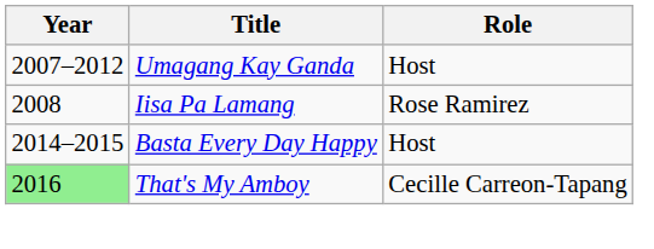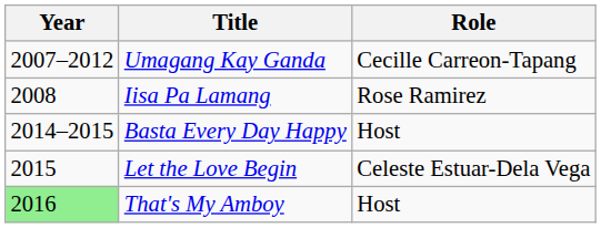 <table class="wikitable sortable">
 <tr>
 <th>Year</th>
 <th>Title</th>
 <th>Role</th>
 </tr>
 <tr>
 <td>2007–2012</td>
 <td><em><a href='#'>Umagang Kay Ganda</a></em></td>
-<td>Host</td>
+<td>Cecille Carreon-Tapang</td>
 </tr>
 <tr>
 <td>2008</td>
 <td><em><a href='#'>Iisa Pa Lamang</a></em></td>
 <td>Rose Ramirez</td>
 </tr>
 <tr>
 <td>2014–2015</td>
 <td><em><a href='#'>Basta Every Day Happy</a></em></td>
 <td>Host</td>
 </tr>
 <tr>
+<td>2015</td>
+<td><em><a href='#'>Let the Love Begin</a></em></td>
+<td>Celeste Estuar-Dela Vega</td>
+</tr>
+<tr>
 <td style="background: lightgreen;">2016</td>
 <td><em><a href='#'>That's My Amboy</a></em></td>
-<td>Cecille Carreon-Tapang</td>
+<td>Host</td>
 </tr>
 </table>
